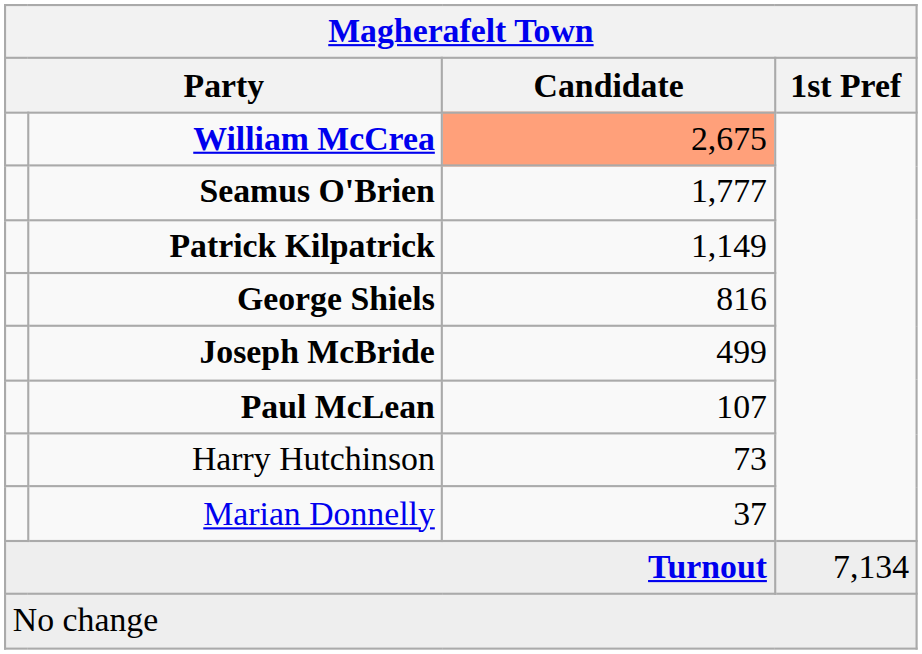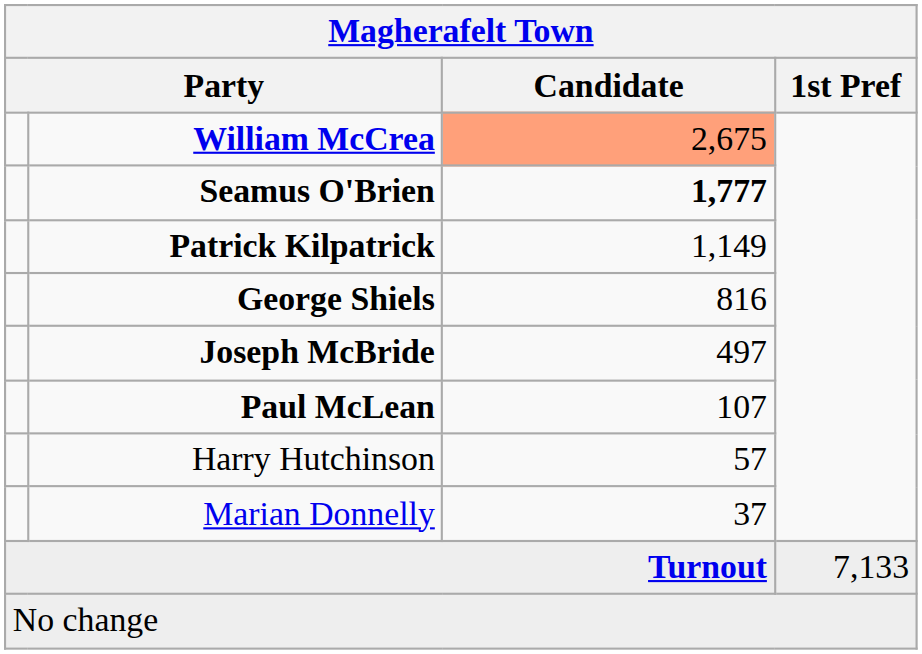 <table class="wikitable">
 <tr>
 <th colspan="4" align="center"><a href='#'>Magherafelt Town</a></th>
 </tr>
 <tr>
 <th colspan="2" align="center" width=200>Party</th>
 <th width=150>Candidate</th>
 <th width=60>1st Pref</th>
 </tr>
 <tr>
 <td></td>
 <td align="right"><strong><a href='#'>William McCrea</a></strong></td>
 <td align="right" style="background: lightsalmon;">2,675</td>
 </tr>
 <tr>
 <td></td>
 <td align="right"><strong>Seamus O'Brien</strong></td>
-<td align="right">1,777</td>
+<td align="right"><strong>1,777</strong></td>
 </tr>
 <tr>
 <td></td>
 <td align="right"><strong>Patrick Kilpatrick</strong></td>
 <td align="right">1,149</td>
 </tr>
 <tr>
 <td></td>
 <td align="right"><strong>George Shiels</strong></td>
 <td align="right">816</td>
 </tr>
 <tr>
 <td></td>
 <td align="right"><strong>Joseph McBride</strong></td>
-<td align="right">499</td>
+<td align="right">497</td>
 </tr>
 <tr>
 <td></td>
 <td align="right"><strong>Paul McLean</strong></td>
 <td align="right">107</td>
 </tr>
 <tr>
 <td></td>
 <td align="right">Harry Hutchinson</td>
-<td align="right">73</td>
+<td align="right">57</td>
 </tr>
 <tr>
 <td></td>
 <td align="right"><a href='#'>Marian Donnelly</a></td>
 <td align="right">37</td>
 </tr>
 <tr bgcolor="EEEEEE">
 <td colspan=3 align="right"><strong><a href='#'>Turnout</a></strong></td>
-<td align="right">7,134</td>
+<td align="right">7,133</td>
 </tr>
 <tr>
 <td colspan=4 bgcolor="EEEEEE">No change</td>
 </tr>
 </table>
